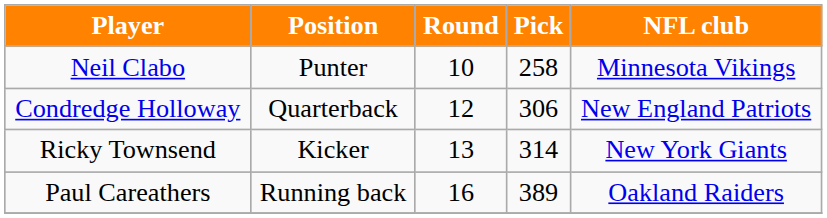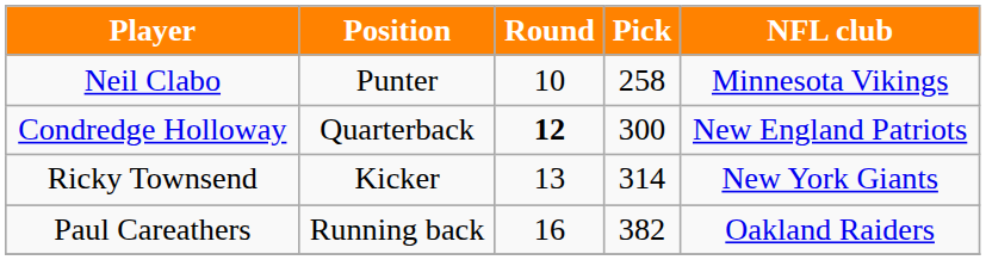 <table class="wikitable" width="80%">
 <tr align="center"  style="background:#FF8200;color:#FFFFFF;">
 <td><strong>Player</strong></td>
 <td><strong>Position</strong></td>
 <td><strong>Round</strong></td>
 <td><strong>Pick</strong></td>
 <td><strong>NFL club</strong></td>
 </tr>
 <tr align="center" bgcolor="">
 <td><a href='#'>Neil Clabo</a></td>
 <td>Punter</td>
 <td>10</td>
 <td>258</td>
 <td><a href='#'>Minnesota Vikings</a></td>
 </tr>
 <tr align="center" bgcolor="">
 <td><a href='#'>Condredge Holloway</a></td>
 <td>Quarterback</td>
-<td>12</td>
-<td>306</td>
+<td><strong>12</strong></td>
+<td>300</td>
 <td><a href='#'>New England Patriots</a></td>
 </tr>
 <tr align="center" bgcolor="">
 <td>Ricky Townsend</td>
 <td>Kicker</td>
 <td>13</td>
 <td>314</td>
 <td><a href='#'>New York Giants</a></td>
 </tr>
 <tr align="center" bgcolor="">
 <td>Paul Careathers</td>
 <td>Running back</td>
 <td>16</td>
-<td>389</td>
+<td>382</td>
 <td><a href='#'>Oakland Raiders</a></td>
 </tr>
 <tr align="center" bgcolor="">
 </tr>
 </table>
